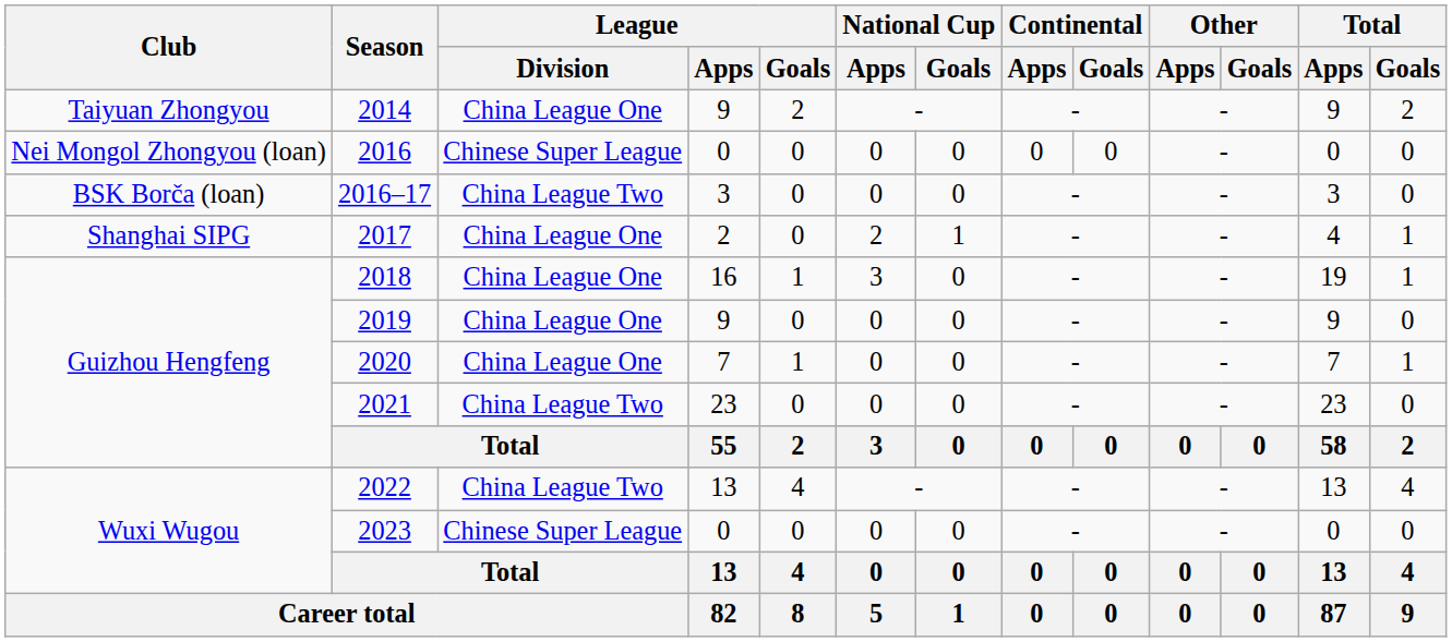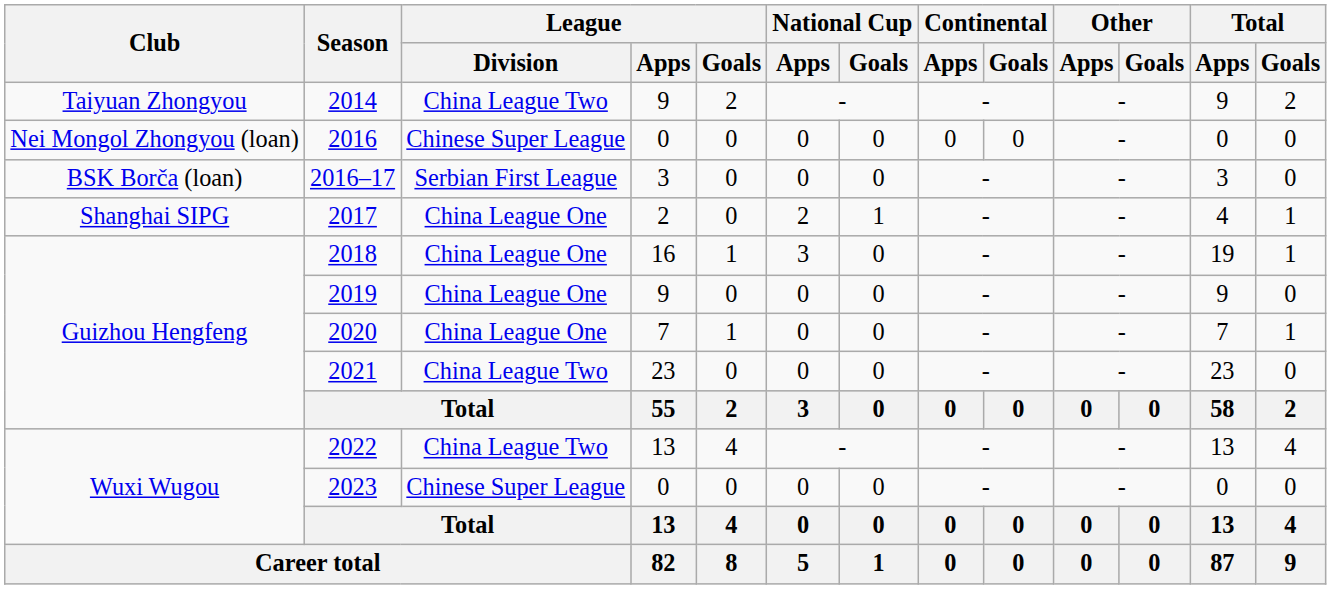 <table class="wikitable" style="text-align: center">
 <tr>
 <th rowspan="2">Club</th>
 <th rowspan="2">Season</th>
 <th colspan="3">League</th>
 <th colspan="2">National Cup</th>
 <th colspan="2">Continental</th>
 <th colspan="2">Other</th>
 <th colspan="2">Total</th>
 </tr>
 <tr>
 <th>Division</th>
 <th>Apps</th>
 <th>Goals</th>
 <th>Apps</th>
 <th>Goals</th>
 <th>Apps</th>
 <th>Goals</th>
 <th>Apps</th>
 <th>Goals</th>
 <th>Apps</th>
 <th>Goals</th>
 </tr>
 <tr>
 <td><a href='#'>Taiyuan Zhongyou</a></td>
 <td><a href='#'>2014</a></td>
-<td><a href='#'>China League One</a></td>
+<td><a href='#'>China League Two</a></td>
 <td>9</td>
 <td>2</td>
 <td colspan="2">-</td>
 <td colspan="2">-</td>
 <td colspan="2">-</td>
 <td>9</td>
 <td>2</td>
 </tr>
 <tr>
 <td><a href='#'>Nei Mongol Zhongyou</a> (loan)</td>
 <td><a href='#'>2016</a></td>
 <td><a href='#'>Chinese Super League</a></td>
 <td>0</td>
 <td>0</td>
 <td>0</td>
 <td>0</td>
 <td>0</td>
 <td>0</td>
 <td colspan="2">-</td>
 <td>0</td>
 <td>0</td>
 </tr>
 <tr>
 <td><a href='#'>BSK Borča</a> (loan)</td>
 <td><a href='#'>2016–17</a></td>
-<td><a href='#'>China League Two</a></td>
+<td><a href='#'>Serbian First League</a></td>
 <td>3</td>
 <td>0</td>
 <td>0</td>
 <td>0</td>
 <td colspan="2">-</td>
 <td colspan="2">-</td>
 <td>3</td>
 <td>0</td>
 </tr>
 <tr>
 <td><a href='#'>Shanghai SIPG</a></td>
 <td><a href='#'>2017</a></td>
 <td><a href='#'>China League One</a></td>
 <td>2</td>
 <td>0</td>
 <td>2</td>
 <td>1</td>
 <td colspan="2">-</td>
 <td colspan="2">-</td>
 <td>4</td>
 <td>1</td>
 </tr>
 <tr>
 <td rowspan=5><a href='#'>Guizhou Hengfeng</a></td>
 <td><a href='#'>2018</a></td>
 <td><a href='#'>China League One</a></td>
 <td>16</td>
 <td>1</td>
 <td>3</td>
 <td>0</td>
 <td colspan="2">-</td>
 <td colspan="2">-</td>
 <td>19</td>
 <td>1</td>
 </tr>
 <tr>
 <td><a href='#'>2019</a></td>
 <td><a href='#'>China League One</a></td>
 <td>9</td>
 <td>0</td>
 <td>0</td>
 <td>0</td>
 <td colspan="2">-</td>
 <td colspan="2">-</td>
 <td>9</td>
 <td>0</td>
 </tr>
 <tr>
 <td><a href='#'>2020</a></td>
 <td><a href='#'>China League One</a></td>
 <td>7</td>
 <td>1</td>
 <td>0</td>
 <td>0</td>
 <td colspan="2">-</td>
 <td colspan="2">-</td>
 <td>7</td>
 <td>1</td>
 </tr>
 <tr>
 <td><a href='#'>2021</a></td>
 <td><a href='#'>China League Two</a></td>
 <td>23</td>
 <td>0</td>
 <td>0</td>
 <td>0</td>
 <td colspan="2">-</td>
 <td colspan="2">-</td>
 <td>23</td>
 <td>0</td>
 </tr>
 <tr>
 <th colspan="2"><strong>Total</strong></th>
 <th>55</th>
 <th>2</th>
 <th>3</th>
 <th>0</th>
 <th>0</th>
 <th>0</th>
 <th>0</th>
 <th>0</th>
 <th>58</th>
 <th>2</th>
 </tr>
 <tr>
 <td rowspan=3><a href='#'>Wuxi Wugou</a></td>
 <td><a href='#'>2022</a></td>
 <td><a href='#'>China League Two</a></td>
 <td>13</td>
 <td>4</td>
 <td colspan="2">-</td>
 <td colspan="2">-</td>
 <td colspan="2">-</td>
 <td>13</td>
 <td>4</td>
 </tr>
 <tr>
 <td><a href='#'>2023</a></td>
 <td><a href='#'>Chinese Super League</a></td>
 <td>0</td>
 <td>0</td>
 <td>0</td>
 <td>0</td>
 <td colspan="2">-</td>
 <td colspan="2">-</td>
 <td>0</td>
 <td>0</td>
 </tr>
 <tr>
 <th colspan="2"><strong>Total</strong></th>
 <th>13</th>
 <th>4</th>
 <th>0</th>
 <th>0</th>
 <th>0</th>
 <th>0</th>
 <th>0</th>
 <th>0</th>
 <th>13</th>
 <th>4</th>
 </tr>
 <tr>
 <th colspan=3>Career total</th>
 <th>82</th>
 <th>8</th>
 <th>5</th>
 <th>1</th>
 <th>0</th>
 <th>0</th>
 <th>0</th>
 <th>0</th>
 <th>87</th>
 <th>9</th>
 </tr>
 </table>
